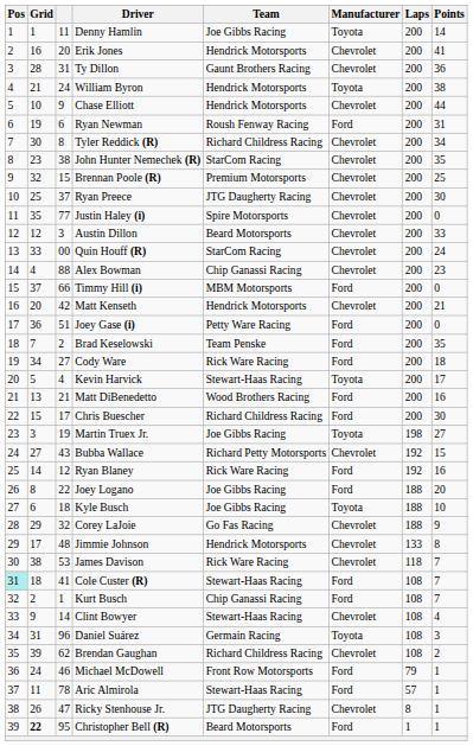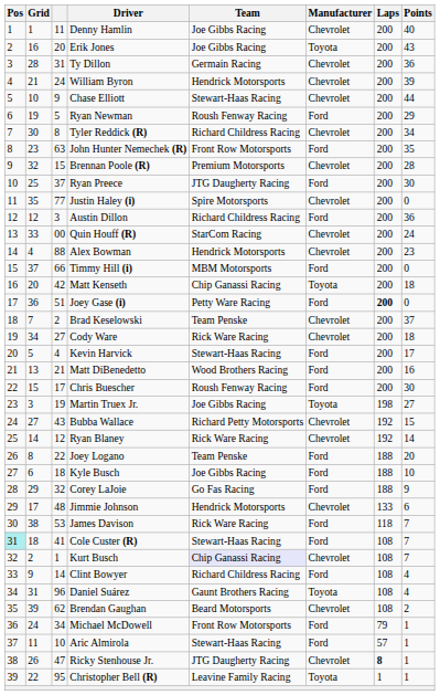 <table class="wikitable" style="font-size:98%">
 <tr>
 <th>Pos</th>
 <th>Grid</th>
 <th></th>
 <th>Driver</th>
 <th>Team</th>
 <th>Manufacturer</th>
 <th>Laps</th>
 <th>Points</th>
 </tr>
 <tr>
 <td>1</td>
 <td>1</td>
 <td>11</td>
 <td>Denny Hamlin</td>
 <td>Joe Gibbs Racing</td>
-<td>Toyota</td>
+<td>Chevrolet</td>
 <td>200</td>
-<td>14</td>
+<td>40</td>
 </tr>
 <tr>
 <td>2</td>
 <td>16</td>
 <td>20</td>
 <td>Erik Jones</td>
-<td>Hendrick Motorsports</td>
-<td>Chevrolet</td>
+<td>Joe Gibbs Racing</td>
+<td>Toyota</td>
 <td>200</td>
-<td>41</td>
+<td>43</td>
 </tr>
 <tr>
 <td>3</td>
 <td>28</td>
 <td>31</td>
 <td>Ty Dillon</td>
-<td>Gaunt Brothers Racing</td>
+<td>Germain Racing</td>
 <td>Chevrolet</td>
 <td>200</td>
 <td>36</td>
 </tr>
 <tr>
 <td>4</td>
 <td>21</td>
 <td>24</td>
 <td>William Byron</td>
 <td>Hendrick Motorsports</td>
-<td>Toyota</td>
+<td>Chevrolet</td>
 <td>200</td>
-<td>38</td>
+<td>39</td>
 </tr>
 <tr>
 <td>5</td>
 <td>10</td>
 <td>9</td>
 <td>Chase Elliott</td>
-<td>Hendrick Motorsports</td>
+<td>Stewart-Haas Racing</td>
 <td>Chevrolet</td>
 <td>200</td>
 <td>44</td>
 </tr>
 <tr>
 <td>6</td>
 <td>19</td>
-<td>6</td>
+<td>5</td>
 <td>Ryan Newman</td>
 <td>Roush Fenway Racing</td>
 <td>Ford</td>
 <td>200</td>
-<td>31</td>
+<td>29</td>
 </tr>
 <tr>
 <td>7</td>
 <td>30</td>
 <td>8</td>
 <td>Tyler Reddick <strong>(R)</strong></td>
 <td>Richard Childress Racing</td>
 <td>Chevrolet</td>
 <td>200</td>
 <td>34</td>
 </tr>
 <tr>
 <td>8</td>
 <td>23</td>
-<td>38</td>
+<td>63</td>
 <td>John Hunter Nemechek <strong>(R)</strong></td>
-<td>StarCom Racing</td>
-<td>Chevrolet</td>
+<td>Front Row Motorsports</td>
+<td>Ford</td>
 <td>200</td>
 <td>35</td>
 </tr>
 <tr>
 <td>9</td>
 <td>32</td>
 <td>15</td>
 <td>Brennan Poole <strong>(R)</strong></td>
 <td>Premium Motorsports</td>
 <td>Chevrolet</td>
 <td>200</td>
-<td>25</td>
+<td>28</td>
 </tr>
 <tr>
 <td>10</td>
 <td>25</td>
 <td>37</td>
 <td>Ryan Preece</td>
 <td>JTG Daugherty Racing</td>
-<td>Chevrolet</td>
+<td>Ford</td>
 <td>200</td>
 <td>30</td>
 </tr>
 <tr>
 <td>11</td>
 <td>35</td>
 <td>77</td>
 <td>Justin Haley <strong>(i)</strong></td>
 <td>Spire Motorsports</td>
 <td>Chevrolet</td>
 <td>200</td>
 <td>0</td>
 </tr>
 <tr>
 <td>12</td>
 <td>12</td>
 <td>3</td>
 <td>Austin Dillon</td>
-<td>Beard Motorsports</td>
-<td>Chevrolet</td>
+<td>Richard Childress Racing</td>
+<td>Ford</td>
 <td>200</td>
-<td>33</td>
+<td>36</td>
 </tr>
 <tr>
 <td>13</td>
 <td>33</td>
 <td>00</td>
 <td>Quin Houff <strong>(R)</strong></td>
 <td>StarCom Racing</td>
 <td>Chevrolet</td>
 <td>200</td>
 <td>24</td>
 </tr>
 <tr>
 <td>14</td>
 <td>4</td>
 <td>88</td>
 <td>Alex Bowman</td>
-<td>Chip Ganassi Racing</td>
+<td>Hendrick Motorsports</td>
 <td>Chevrolet</td>
 <td>200</td>
 <td>23</td>
 </tr>
 <tr>
 <td>15</td>
 <td>37</td>
 <td>66</td>
 <td>Timmy Hill <strong>(i)</strong></td>
 <td>MBM Motorsports</td>
 <td>Ford</td>
 <td>200</td>
 <td>0</td>
 </tr>
 <tr>
 <td>16</td>
 <td>20</td>
 <td>42</td>
 <td>Matt Kenseth</td>
-<td>Hendrick Motorsports</td>
-<td>Chevrolet</td>
+<td>Chip Ganassi Racing</td>
+<td>Toyota</td>
 <td>200</td>
-<td>21</td>
+<td>18</td>
 </tr>
 <tr>
 <td>17</td>
 <td>36</td>
 <td>51</td>
 <td>Joey Gase <strong>(i)</strong></td>
 <td>Petty Ware Racing</td>
 <td>Ford</td>
-<td>200</td>
+<td><strong>200</strong></td>
 <td>0</td>
 </tr>
 <tr>
 <td>18</td>
 <td>7</td>
 <td>2</td>
 <td>Brad Keselowski</td>
 <td>Team Penske</td>
-<td>Ford</td>
+<td>Chevrolet</td>
 <td>200</td>
-<td>35</td>
+<td>37</td>
 </tr>
 <tr>
 <td>19</td>
 <td>34</td>
 <td>27</td>
 <td>Cody Ware</td>
 <td>Rick Ware Racing</td>
-<td>Ford</td>
+<td>Chevrolet</td>
 <td>200</td>
 <td>18</td>
 </tr>
 <tr>
 <td>20</td>
 <td>5</td>
 <td>4</td>
 <td>Kevin Harvick</td>
 <td>Stewart-Haas Racing</td>
-<td>Toyota</td>
+<td>Ford</td>
 <td>200</td>
 <td>17</td>
 </tr>
 <tr>
 <td>21</td>
 <td>13</td>
 <td>21</td>
 <td>Matt DiBenedetto</td>
 <td>Wood Brothers Racing</td>
 <td>Ford</td>
 <td>200</td>
 <td>16</td>
 </tr>
 <tr>
 <td>22</td>
 <td>15</td>
 <td>17</td>
 <td>Chris Buescher</td>
-<td>Richard Childress Racing</td>
+<td>Roush Fenway Racing</td>
 <td>Ford</td>
 <td>200</td>
 <td>30</td>
 </tr>
 <tr>
 <td>23</td>
 <td>3</td>
 <td>19</td>
 <td>Martin Truex Jr.</td>
 <td>Joe Gibbs Racing</td>
 <td>Toyota</td>
 <td>198</td>
 <td>27</td>
 </tr>
 <tr>
 <td>24</td>
 <td>27</td>
 <td>43</td>
 <td>Bubba Wallace</td>
 <td>Richard Petty Motorsports</td>
 <td>Chevrolet</td>
 <td>192</td>
 <td>15</td>
 </tr>
 <tr>
 <td>25</td>
 <td>14</td>
 <td>12</td>
 <td>Ryan Blaney</td>
 <td>Rick Ware Racing</td>
-<td>Ford</td>
+<td>Chevrolet</td>
 <td>192</td>
-<td>16</td>
+<td>14</td>
 </tr>
 <tr>
 <td>26</td>
 <td>8</td>
 <td>22</td>
 <td>Joey Logano</td>
-<td>Joe Gibbs Racing</td>
+<td>Team Penske</td>
 <td>Ford</td>
 <td>188</td>
 <td>20</td>
 </tr>
 <tr>
 <td>27</td>
 <td>6</td>
 <td>18</td>
 <td>Kyle Busch</td>
 <td>Joe Gibbs Racing</td>
-<td>Toyota</td>
+<td>Ford</td>
 <td>188</td>
 <td>10</td>
 </tr>
 <tr>
 <td>28</td>
 <td>29</td>
 <td>32</td>
 <td>Corey LaJoie</td>
 <td>Go Fas Racing</td>
-<td>Chevrolet</td>
+<td>Ford</td>
 <td>188</td>
 <td>9</td>
 </tr>
 <tr>
 <td>29</td>
 <td>17</td>
 <td>48</td>
 <td>Jimmie Johnson</td>
 <td>Hendrick Motorsports</td>
 <td>Chevrolet</td>
 <td>133</td>
-<td>8</td>
+<td>6</td>
 </tr>
 <tr>
 <td>30</td>
 <td>38</td>
 <td>53</td>
 <td>James Davison</td>
 <td>Rick Ware Racing</td>
-<td>Chevrolet</td>
+<td>Ford</td>
 <td>118</td>
 <td>7</td>
 </tr>
 <tr>
 <td style="background: paleturquoise;">31</td>
 <td>18</td>
 <td>41</td>
 <td>Cole Custer  <strong>(R)</strong></td>
 <td>Stewart-Haas Racing</td>
 <td>Ford</td>
 <td>108</td>
 <td>7</td>
 </tr>
 <tr>
 <td>32</td>
 <td>2</td>
 <td>1</td>
 <td>Kurt Busch</td>
-<td>Chip Ganassi Racing</td>
-<td>Ford</td>
+<td style="background: lavender;">Chip Ganassi Racing</td>
+<td>Chevrolet</td>
 <td>108</td>
 <td>7</td>
 </tr>
 <tr>
 <td>33</td>
 <td>9</td>
 <td>14</td>
 <td>Clint Bowyer</td>
-<td>Stewart-Haas Racing</td>
-<td>Chevrolet</td>
+<td>Richard Childress Racing</td>
+<td>Ford</td>
 <td>108</td>
 <td>4</td>
 </tr>
 <tr>
 <td>34</td>
 <td>31</td>
 <td>96</td>
 <td>Daniel Suárez</td>
-<td>Germain Racing</td>
+<td>Gaunt Brothers Racing</td>
 <td>Toyota</td>
 <td>108</td>
-<td>3</td>
+<td>4</td>
 </tr>
 <tr>
 <td>35</td>
 <td>39</td>
 <td>62</td>
 <td>Brendan Gaughan</td>
-<td>Richard Childress Racing</td>
+<td>Beard Motorsports</td>
 <td>Chevrolet</td>
 <td>108</td>
 <td>2</td>
 </tr>
 <tr>
 <td>36</td>
 <td>24</td>
-<td>46</td>
+<td>34</td>
 <td>Michael McDowell</td>
 <td>Front Row Motorsports</td>
 <td>Ford</td>
 <td>79</td>
 <td>1</td>
 </tr>
 <tr>
 <td>37</td>
 <td>11</td>
-<td>78</td>
+<td>10</td>
 <td>Aric Almirola</td>
 <td>Stewart-Haas Racing</td>
 <td>Ford</td>
 <td>57</td>
 <td>1</td>
 </tr>
 <tr>
 <td>38</td>
 <td>26</td>
 <td>47</td>
 <td>Ricky Stenhouse Jr.</td>
 <td>JTG Daugherty Racing</td>
 <td>Chevrolet</td>
-<td>8</td>
+<td><strong>8</strong></td>
 <td>1</td>
 </tr>
 <tr>
 <td>39</td>
-<td><strong>22</strong></td>
+<td>22</td>
 <td>95</td>
 <td>Christopher Bell <strong>(R)</strong></td>
-<td>Beard Motorsports</td>
-<td>Ford</td>
+<td>Leavine Family Racing</td>
+<td>Toyota</td>
 <td>1</td>
 <td>1</td>
 </tr>
 <tr>
 <th colspan="8"></th>
 </tr>
 </table>
